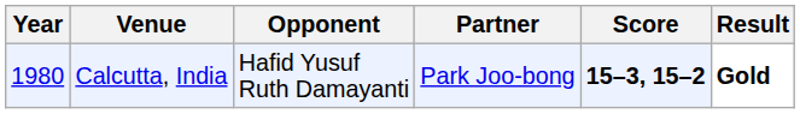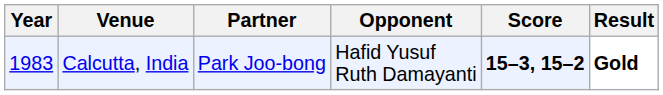 <table class="sortable wikitable" style="font-size: 90%;">
 <tr>
 <th>Year</th>
 <th>Venue</th>
+<th>Partner</th>
 <th>Opponent</th>
-<th>Partner</th>
 <th>Score</th>
 <th>Result</th>
 </tr>
 <tr style="background:#ECF2FF">
-<td align="center"><a href='#'>1980</a></td>
+<td align="center"><a href='#'>1983</a></td>
 <td align="left"><a href='#'>Calcutta</a>, <a href='#'>India</a></td>
+<td align="left"> <a href='#'>Park Joo-bong</a></td>
 <td align="left"> Hafid Yusuf<br> Ruth Damayanti</td>
-<td align="left"> <a href='#'>Park Joo-bong</a></td>
 <td align="left"><strong>15–3, 15–2</strong></td>
 <td style="text-align:left; background:white"> <strong>Gold</strong></td>
 </tr>
 </table>
